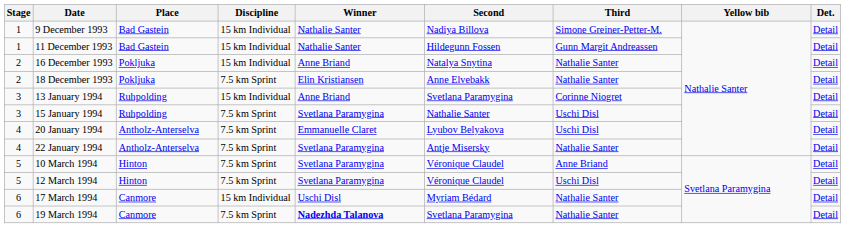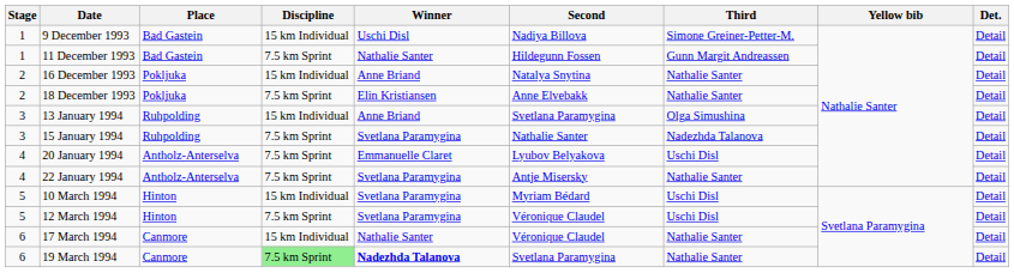 <table class="wikitable" style="font-size:95%;">
 <tr>
 <th width="10">Stage</th>
 <th width="120">Date</th>
 <th width="148">Place</th>
 <th width="110">Discipline</th>
 <th width="190">Winner</th>
 <th width="190">Second</th>
 <th width="190">Third</th>
 <th width="190">Yellow bib <br> </th>
 <th width="8">Det.</th>
 </tr>
 <tr>
 <td align=center>1</td>
 <td>9 December 1993</td>
 <td> <a href='#'>Bad Gastein</a></td>
 <td>15 km Individual</td>
-<td> <a href='#'>Nathalie Santer</a></td>
+<td> <a href='#'>Uschi Disl</a></td>
 <td> <a href='#'>Nadiya Billova</a></td>
 <td> <a href='#'>Simone Greiner-Petter-M.</a></td>
 <td rowspan="8"> <a href='#'>Nathalie Santer</a></td>
 <td><a href='#'>Detail</a></td>
 </tr>
 <tr>
 <td align=center>1</td>
 <td>11 December 1993</td>
 <td> <a href='#'>Bad Gastein</a></td>
-<td>15 km Individual</td>
+<td>7.5 km Sprint</td>
 <td> <a href='#'>Nathalie Santer</a></td>
 <td> <a href='#'>Hildegunn Fossen</a></td>
 <td> <a href='#'>Gunn Margit Andreassen</a></td>
 <td><a href='#'>Detail</a></td>
 </tr>
 <tr>
 <td align=center>2</td>
 <td>16 December 1993</td>
 <td> <a href='#'>Pokljuka</a></td>
 <td>15 km Individual</td>
 <td> <a href='#'>Anne Briand</a></td>
 <td> <a href='#'>Natalya Snytina</a></td>
 <td> <a href='#'>Nathalie Santer</a></td>
 <td><a href='#'>Detail</a></td>
 </tr>
 <tr>
 <td align=center>2</td>
 <td>18 December 1993</td>
 <td> <a href='#'>Pokljuka</a></td>
 <td>7.5 km Sprint</td>
 <td> <a href='#'>Elin Kristiansen</a></td>
 <td> <a href='#'>Anne Elvebakk</a></td>
 <td> <a href='#'>Nathalie Santer</a></td>
 <td><a href='#'>Detail</a></td>
 </tr>
 <tr>
 <td align=center>3</td>
 <td>13 January 1994</td>
 <td> <a href='#'>Ruhpolding</a></td>
 <td>15 km Individual</td>
 <td> <a href='#'>Anne Briand</a></td>
 <td> <a href='#'>Svetlana Paramygina</a></td>
-<td> <a href='#'>Corinne Niogret</a></td>
+<td> <a href='#'>Olga Simushina</a></td>
 <td><a href='#'>Detail</a></td>
 </tr>
 <tr>
 <td align=center>3</td>
 <td>15 January 1994</td>
 <td> <a href='#'>Ruhpolding</a></td>
 <td>7.5 km Sprint</td>
 <td> <a href='#'>Svetlana Paramygina</a></td>
 <td> <a href='#'>Nathalie Santer</a></td>
-<td> <a href='#'>Uschi Disl</a></td>
+<td> <a href='#'>Nadezhda Talanova</a></td>
 <td><a href='#'>Detail</a></td>
 </tr>
 <tr>
 <td align=center>4</td>
 <td>20 January 1994</td>
 <td> <a href='#'>Antholz-Anterselva</a></td>
 <td>7.5 km Sprint</td>
 <td> <a href='#'>Emmanuelle Claret</a></td>
 <td> <a href='#'>Lyubov Belyakova</a></td>
 <td> <a href='#'>Uschi Disl</a></td>
 <td><a href='#'>Detail</a></td>
 </tr>
 <tr>
 <td align=center>4</td>
 <td>22 January 1994</td>
 <td> <a href='#'>Antholz-Anterselva</a></td>
 <td>7.5 km Sprint</td>
 <td> <a href='#'>Svetlana Paramygina</a></td>
 <td> <a href='#'>Antje Misersky</a></td>
 <td> <a href='#'>Nathalie Santer</a></td>
 <td><a href='#'>Detail</a></td>
 </tr>
 <tr>
 <td align=center>5</td>
 <td>10 March 1994</td>
 <td> <a href='#'>Hinton</a></td>
-<td>7.5 km Sprint</td>
+<td>15 km Individual</td>
 <td> <a href='#'>Svetlana Paramygina</a></td>
-<td> <a href='#'>Véronique Claudel</a></td>
-<td> <a href='#'>Anne Briand</a></td>
+<td> <a href='#'>Myriam Bédard</a></td>
+<td> <a href='#'>Uschi Disl</a></td>
 <td rowspan="4"> <a href='#'>Svetlana Paramygina</a></td>
 <td><a href='#'>Detail</a></td>
 </tr>
 <tr>
 <td align=center>5</td>
 <td>12 March 1994</td>
 <td> <a href='#'>Hinton</a></td>
 <td>7.5 km Sprint</td>
 <td> <a href='#'>Svetlana Paramygina</a></td>
 <td> <a href='#'>Véronique Claudel</a></td>
 <td> <a href='#'>Uschi Disl</a></td>
 <td><a href='#'>Detail</a></td>
 </tr>
 <tr>
 <td align=center>6</td>
 <td>17 March 1994</td>
 <td> <a href='#'>Canmore</a></td>
 <td>15 km Individual</td>
-<td> <a href='#'>Uschi Disl</a></td>
-<td> <a href='#'>Myriam Bédard</a></td>
+<td> <a href='#'>Nathalie Santer</a></td>
+<td> <a href='#'>Véronique Claudel</a></td>
 <td> <a href='#'>Nathalie Santer</a></td>
 <td><a href='#'>Detail</a></td>
 </tr>
 <tr>
 <td align=center>6</td>
 <td>19 March 1994</td>
 <td> <a href='#'>Canmore</a></td>
-<td>7.5 km Sprint</td>
+<td style="background: lightgreen;">7.5 km Sprint</td>
 <td><strong> <a href='#'>Nadezhda Talanova</a></strong></td>
 <td> <a href='#'>Svetlana Paramygina</a></td>
 <td> <a href='#'>Nathalie Santer</a></td>
 <td><a href='#'>Detail</a></td>
 </tr>
 </table>
